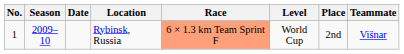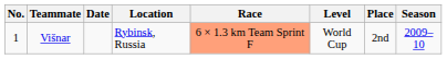 <table class="wikitable sortable" style="text-align: center;">
 <tr>
 <th scope="col">No.</th>
-<th scope="col">Season</th>
+<th scope="col">Teammate</th>
 <th scope="col">Date</th>
 <th scope="col">Location</th>
 <th scope="col">Race</th>
 <th scope="col">Level</th>
 <th scope="col">Place</th>
-<th scope="col">Teammate</th>
+<th scope="col">Season</th>
 </tr>
 <tr>
 <td>1</td>
-<td><a href='#'>2009–10</a></td>
+<td><a href='#'>Višnar</a></td>
 <td style="text-align: right;"></td>
 <td style="text-align: left;"> <a href='#'>Rybinsk</a>, Russia</td>
 <td style="background: lightsalmon;">6 × 1.3 km Team Sprint F</td>
 <td>World Cup</td>
 <td>2nd</td>
-<td><a href='#'>Višnar</a></td>
+<td><a href='#'>2009–10</a></td>
 </tr>
 </table>
